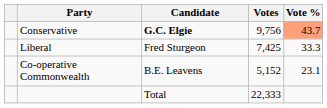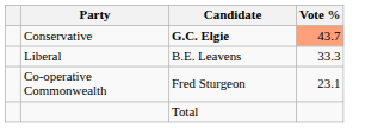 <table class="wikitable">
 <tr>
 <th></th>
 <th scope="col" width="175">Party</th>
 <th scope="col" width="150">Candidate</th>
-<th>Votes</th>
 <th>Vote %</th>
 </tr>
 <tr>
 <td>   </td>
 <td>Conservative</td>
 <td><strong>G.C. Elgie</strong></td>
-<td align=right>9,756</td>
 <td align=right style="background: lightsalmon;">43.7</td>
 </tr>
 <tr>
 <td>   </td>
 <td>Liberal</td>
-<td>Fred Sturgeon</td>
-<td align=right>7,425</td>
+<td>B.E. Leavens</td>
 <td align=right>33.3</td>
 </tr>
 <tr>
 <td>   </td>
 <td>Co-operative Commonwealth</td>
-<td>B.E. Leavens</td>
-<td align=right>5,152</td>
+<td>Fred Sturgeon</td>
 <td align=right>23.1</td>
 </tr>
 <tr |>
 <td></td>
 <td></td>
 <td>Total</td>
-<td align=right>22,333</td>
 <td></td>
 </tr>
 </table>
